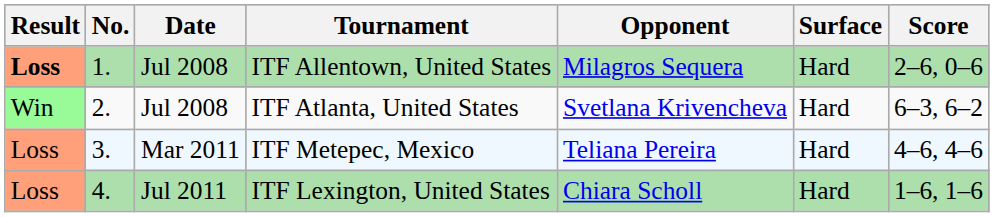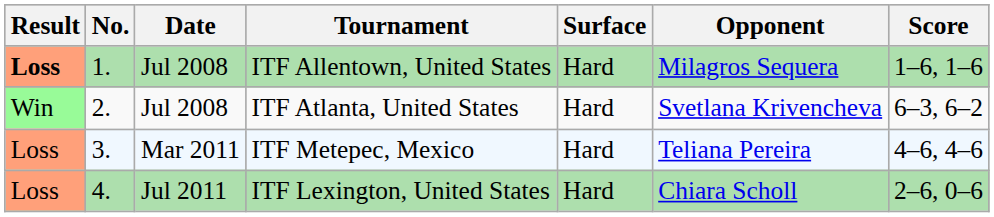 <table class="sortable wikitable" style="font-size:97%;">
 <tr>
 <th>Result</th>
 <th>No.</th>
 <th>Date</th>
 <th>Tournament</th>
+<th>Surface</th>
 <th>Opponent</th>
-<th>Surface</th>
 <th>Score</th>
 </tr>
 <tr style="background:#addfad;">
 <td bgcolor=FFA07A><strong>Loss</strong></td>
 <td>1.</td>
 <td>Jul 2008</td>
 <td>ITF Allentown, United States</td>
+<td>Hard</td>
 <td> <a href='#'>Milagros Sequera</a></td>
-<td>Hard</td>
-<td>2–6, 0–6</td>
+<td>1–6, 1–6</td>
 </tr>
 <tr>
 <td bgcolor="#98FB98">Win</td>
 <td>2.</td>
 <td>Jul 2008</td>
 <td>ITF Atlanta, United States</td>
+<td>Hard</td>
 <td> <a href='#'>Svetlana Krivencheva</a></td>
-<td>Hard</td>
 <td>6–3, 6–2</td>
 </tr>
 <tr style="background:#f0f8ff;">
 <td bgcolor=FFA07A>Loss</td>
 <td>3.</td>
 <td>Mar 2011</td>
 <td>ITF Metepec, Mexico</td>
+<td>Hard</td>
 <td> <a href='#'>Teliana Pereira</a></td>
-<td>Hard</td>
 <td>4–6, 4–6</td>
 </tr>
 <tr style="background:#addfad;">
 <td bgcolor=FFA07A>Loss</td>
 <td>4.</td>
 <td>Jul 2011</td>
 <td>ITF Lexington, United States</td>
+<td>Hard</td>
 <td> <a href='#'>Chiara Scholl</a></td>
-<td>Hard</td>
-<td>1–6, 1–6</td>
+<td>2–6, 0–6</td>
 </tr>
 </table>
